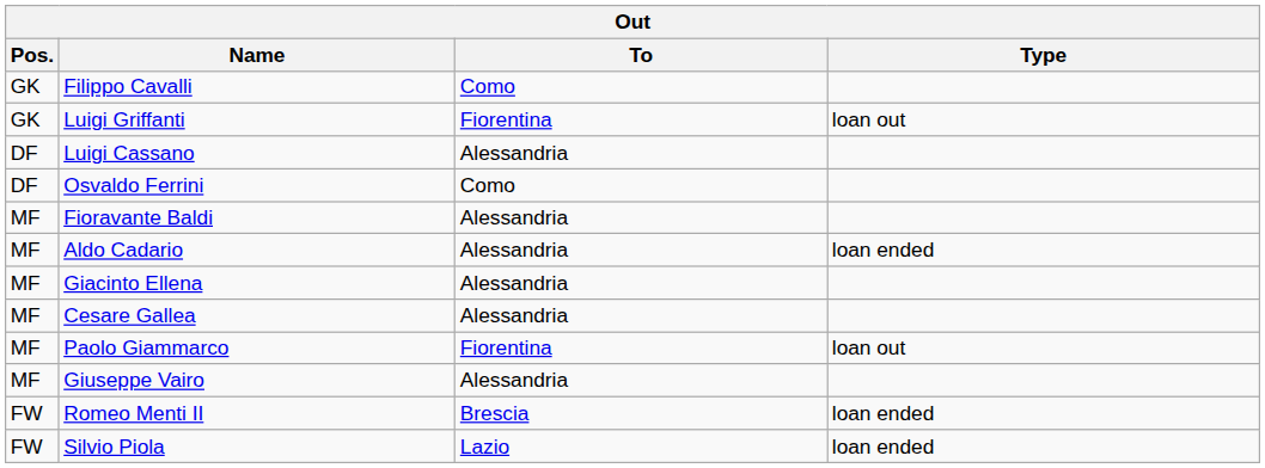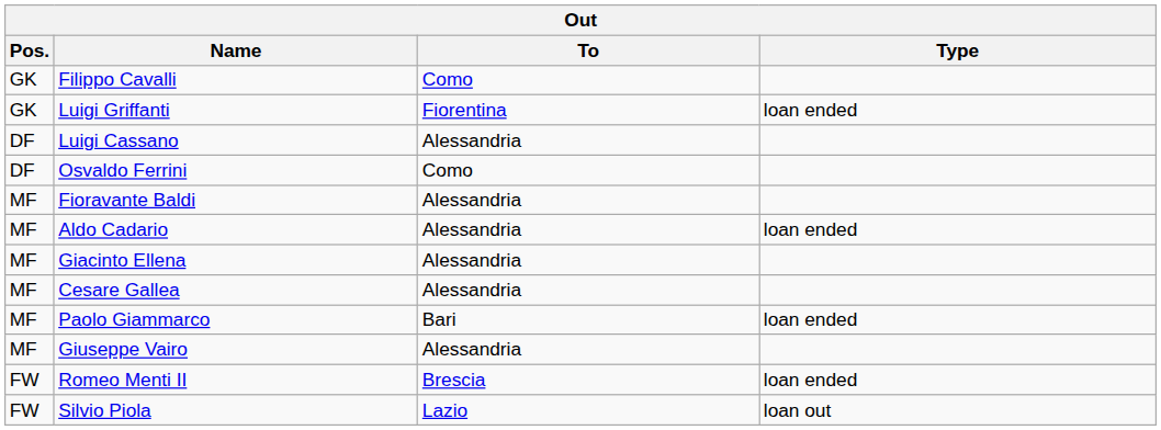 <table class="wikitable" style="font-size:90%;width:99%;">
 <tr>
 <th colspan="4">Out</th>
 </tr>
 <tr>
 <th width=3%>Pos.</th>
 <th width=32%>Name</th>
 <th width=30%>To</th>
 <th width=35%>Type</th>
 </tr>
 <tr>
 <td>GK</td>
 <td><a href='#'>Filippo Cavalli</a></td>
 <td><a href='#'>Como</a></td>
 <td></td>
 </tr>
 <tr>
 <td>GK</td>
 <td><a href='#'>Luigi Griffanti</a></td>
 <td><a href='#'>Fiorentina</a></td>
-<td>loan out</td>
+<td>loan ended</td>
 </tr>
 <tr>
 <td>DF</td>
 <td><a href='#'>Luigi Cassano</a></td>
 <td>Alessandria</td>
 <td></td>
 </tr>
 <tr>
 <td>DF</td>
 <td><a href='#'>Osvaldo Ferrini</a></td>
 <td>Como</td>
 <td></td>
 </tr>
 <tr>
 <td>MF</td>
 <td><a href='#'>Fioravante Baldi</a></td>
 <td>Alessandria</td>
 <td></td>
 </tr>
 <tr>
 <td>MF</td>
 <td><a href='#'>Aldo Cadario</a></td>
 <td>Alessandria</td>
 <td>loan ended</td>
 </tr>
 <tr>
 <td>MF</td>
 <td><a href='#'>Giacinto Ellena</a></td>
 <td>Alessandria</td>
 <td></td>
 </tr>
 <tr>
 <td>MF</td>
 <td><a href='#'>Cesare Gallea</a></td>
 <td>Alessandria</td>
 <td></td>
 </tr>
 <tr>
 <td>MF</td>
 <td><a href='#'>Paolo Giammarco</a></td>
-<td><a href='#'>Fiorentina</a></td>
-<td>loan out</td>
+<td>Bari</td>
+<td>loan ended</td>
 </tr>
 <tr>
 <td>MF</td>
 <td><a href='#'>Giuseppe Vairo</a></td>
 <td>Alessandria</td>
 <td></td>
 </tr>
 <tr>
 <td>FW</td>
 <td><a href='#'>Romeo Menti II</a></td>
 <td><a href='#'>Brescia</a></td>
 <td>loan ended</td>
 </tr>
 <tr>
 <td>FW</td>
 <td><a href='#'>Silvio Piola</a></td>
 <td><a href='#'>Lazio</a></td>
-<td>loan ended</td>
+<td>loan out</td>
 </tr>
 </table>
